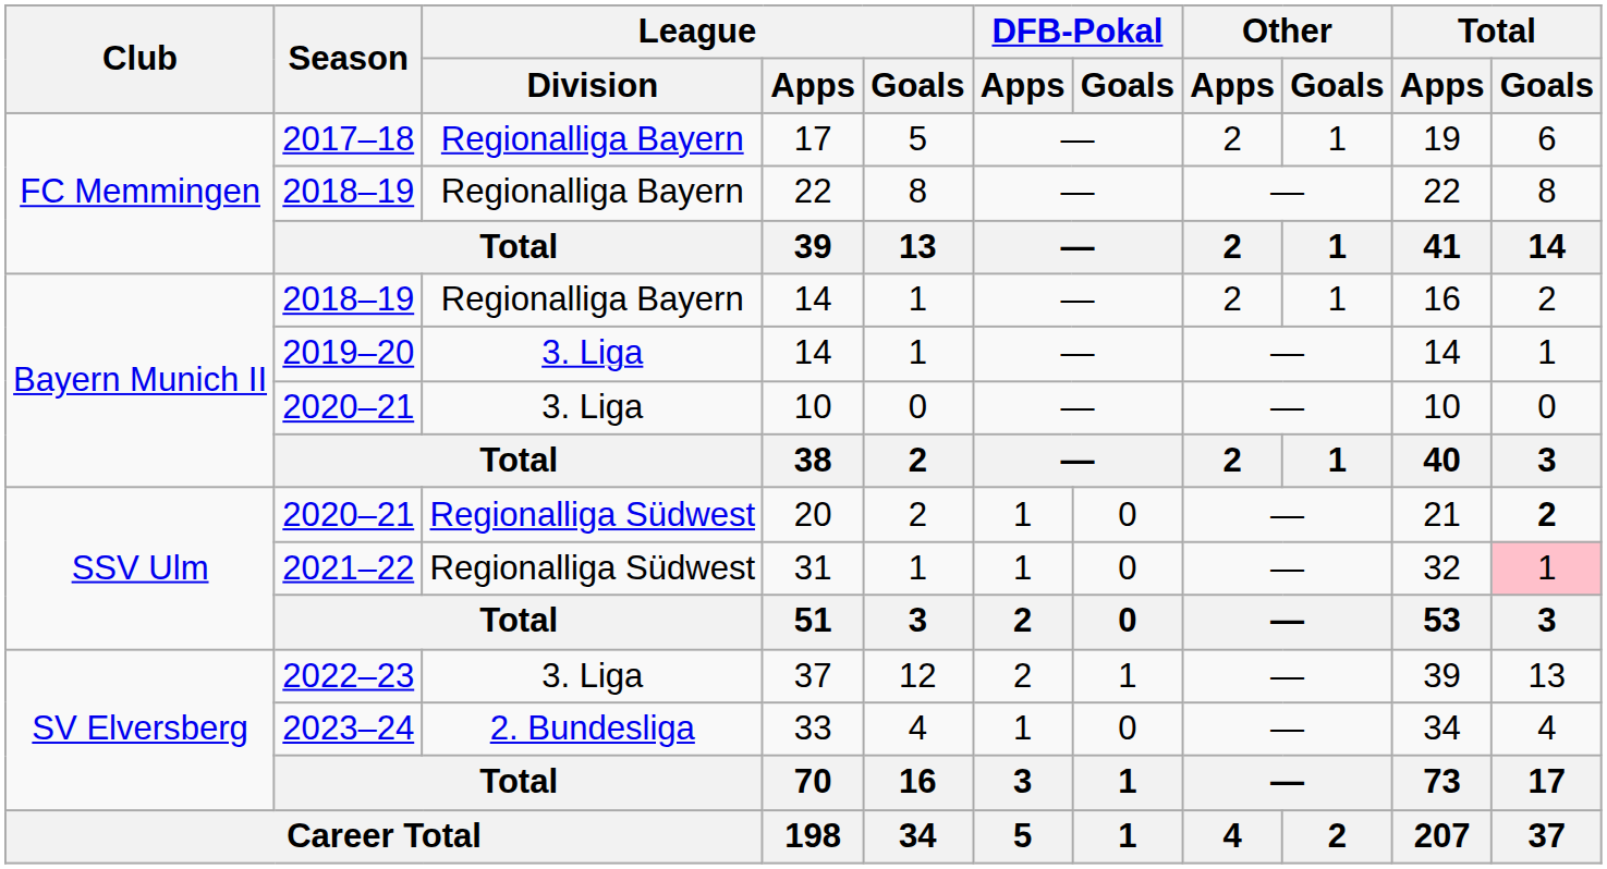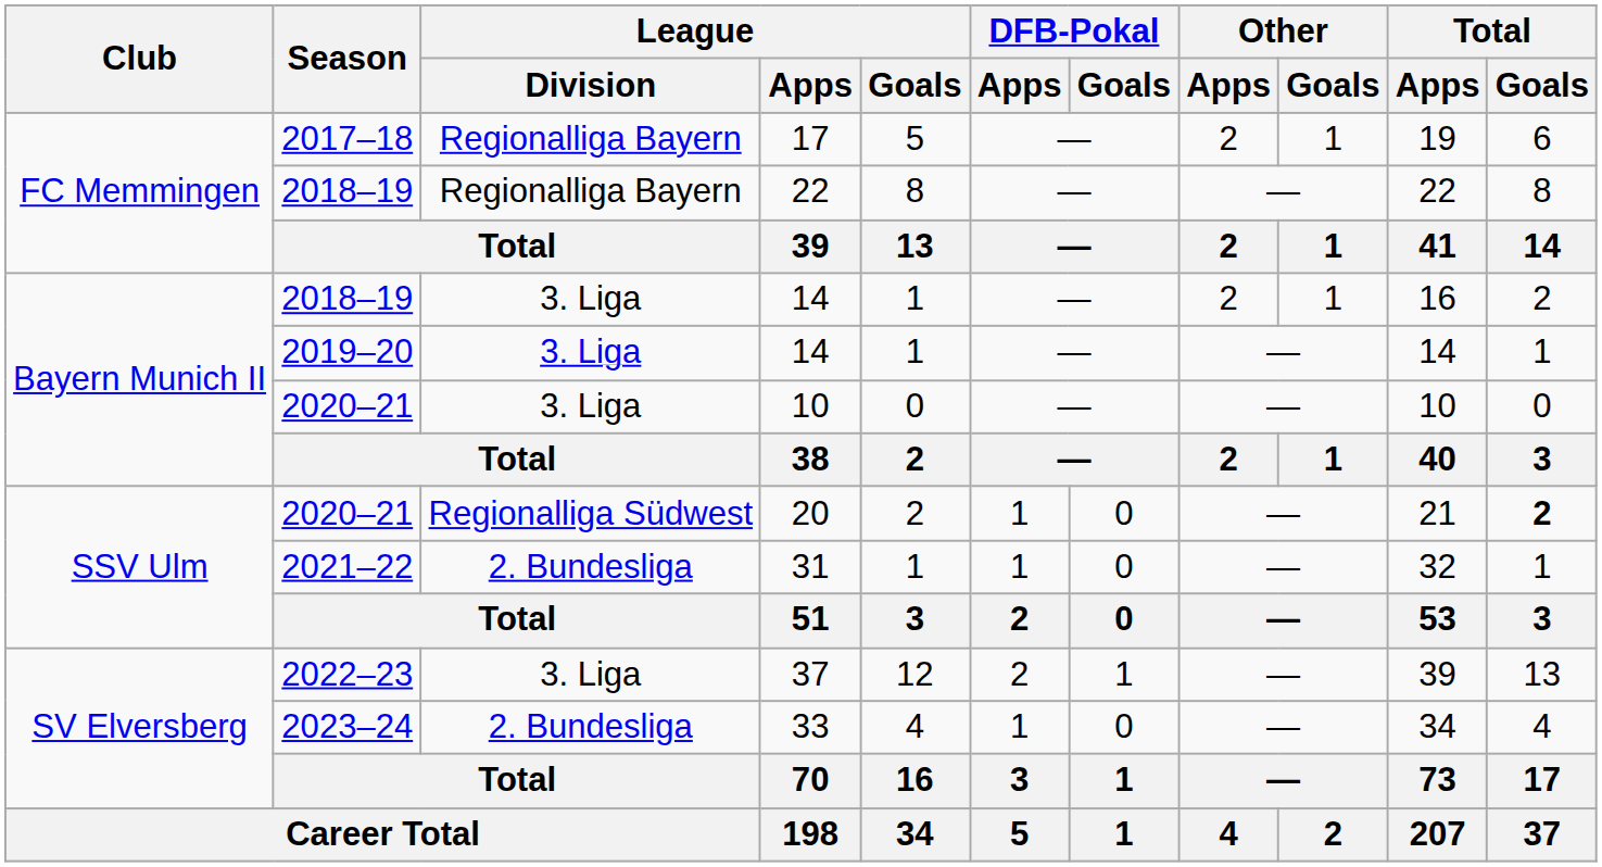 <table class="wikitable" style="text-align: center">
 <tr>
 <th rowspan="2">Club</th>
 <th rowspan="2">Season</th>
 <th colspan="3">League</th>
 <th colspan="2"><a href='#'>DFB-Pokal</a></th>
 <th colspan="2">Other</th>
 <th colspan="2">Total</th>
 </tr>
 <tr>
 <th>Division</th>
 <th>Apps</th>
 <th>Goals</th>
 <th>Apps</th>
 <th>Goals</th>
 <th>Apps</th>
 <th>Goals</th>
 <th>Apps</th>
 <th>Goals</th>
 </tr>
 <tr>
 <td rowspan="3"><a href='#'>FC Memmingen</a></td>
 <td><a href='#'>2017–18</a></td>
 <td><a href='#'>Regionalliga Bayern</a></td>
 <td>17</td>
 <td>5</td>
 <td colspan="2">—</td>
 <td>2</td>
 <td>1</td>
 <td>19</td>
 <td>6</td>
 </tr>
 <tr>
 <td><a href='#'>2018–19</a></td>
 <td>Regionalliga Bayern</td>
 <td>22</td>
 <td>8</td>
 <td colspan="2">—</td>
 <td colspan="2">—</td>
 <td>22</td>
 <td>8</td>
 </tr>
 <tr>
 <th colspan="2">Total</th>
 <th>39</th>
 <th>13</th>
 <th colspan="2">—</th>
 <th>2</th>
 <th>1</th>
 <th>41</th>
 <th>14</th>
 </tr>
 <tr>
 <td rowspan="4"><a href='#'>Bayern Munich II</a></td>
 <td><a href='#'>2018–19</a></td>
-<td>Regionalliga Bayern</td>
+<td>3. Liga</td>
 <td>14</td>
 <td>1</td>
 <td colspan="2">—</td>
 <td>2</td>
 <td>1</td>
 <td>16</td>
 <td>2</td>
 </tr>
 <tr>
 <td><a href='#'>2019–20</a></td>
 <td><a href='#'>3. Liga</a></td>
 <td>14</td>
 <td>1</td>
 <td colspan="2">—</td>
 <td colspan="2">—</td>
 <td>14</td>
 <td>1</td>
 </tr>
 <tr>
 <td><a href='#'>2020–21</a></td>
 <td>3. Liga</td>
 <td>10</td>
 <td>0</td>
 <td colspan="2">—</td>
 <td colspan="2">—</td>
 <td>10</td>
 <td>0</td>
 </tr>
 <tr>
 <th colspan="2">Total</th>
 <th>38</th>
 <th>2</th>
 <th colspan="2">—</th>
 <th>2</th>
 <th>1</th>
 <th>40</th>
 <th>3</th>
 </tr>
 <tr>
 <td rowspan="3"><a href='#'>SSV Ulm</a></td>
 <td><a href='#'>2020–21</a></td>
 <td><a href='#'>Regionalliga Südwest</a></td>
 <td>20</td>
 <td>2</td>
 <td>1</td>
 <td>0</td>
 <td colspan="2">—</td>
 <td>21</td>
 <td><strong>2</strong></td>
 </tr>
 <tr>
 <td><a href='#'>2021–22</a></td>
-<td>Regionalliga Südwest</td>
+<td><a href='#'>2. Bundesliga</a></td>
 <td>31</td>
 <td>1</td>
 <td>1</td>
 <td>0</td>
 <td colspan="2">—</td>
 <td>32</td>
-<td style="background: pink;">1</td>
+<td>1</td>
 </tr>
 <tr>
 <th colspan="2">Total</th>
 <th>51</th>
 <th>3</th>
 <th>2</th>
 <th>0</th>
 <th colspan="2">—</th>
 <th>53</th>
 <th>3</th>
 </tr>
 <tr>
 <td rowspan="3"><a href='#'>SV Elversberg</a></td>
 <td><a href='#'>2022–23</a></td>
 <td>3. Liga</td>
 <td>37</td>
 <td>12</td>
 <td>2</td>
 <td>1</td>
 <td colspan="2">—</td>
 <td>39</td>
 <td>13</td>
 </tr>
 <tr>
 <td><a href='#'>2023–24</a></td>
 <td><a href='#'>2. Bundesliga</a></td>
 <td>33</td>
 <td>4</td>
 <td>1</td>
 <td>0</td>
 <td colspan="2">—</td>
 <td>34</td>
 <td>4</td>
 </tr>
 <tr>
 <th colspan="2">Total</th>
 <th>70</th>
 <th>16</th>
 <th>3</th>
 <th>1</th>
 <th colspan="2">—</th>
 <th>73</th>
 <th>17</th>
 </tr>
 <tr>
 <th colspan="3">Career Total</th>
 <th>198</th>
 <th>34</th>
 <th>5</th>
 <th>1</th>
 <th>4</th>
 <th>2</th>
 <th>207</th>
 <th>37</th>
 </tr>
 </table>
